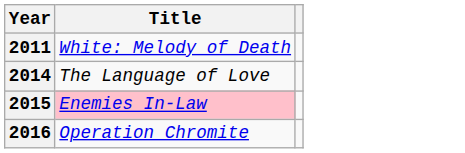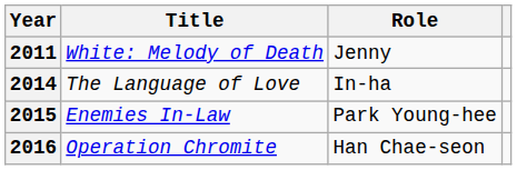 <table class="wikitable plainrowheaders sortable">
 <tr>
 <th scope="col">Year</th>
 <th scope="col">Title</th>
+<th scope="col">Role</th>
 <th scope="col" class="unsortable"></th>
 </tr>
 <tr>
 <th scope="row">2011</th>
 <td><em><a href='#'>White: Melody of Death</a></em></td>
+<td>Jenny</td>
 <td style="text-align:center"></td>
 </tr>
 <tr>
 <th scope="row">2014</th>
 <td><em>The Language of Love</em></td>
+<td>In-ha</td>
 <td style="text-align:center"></td>
 </tr>
 <tr>
 <th scope="row">2015</th>
-<td style="background: pink;"><em><a href='#'>Enemies In-Law</a></em></td>
+<td><em><a href='#'>Enemies In-Law</a></em></td>
+<td>Park Young-hee</td>
 <td style="text-align:center"></td>
 </tr>
 <tr>
 <th scope="row">2016</th>
 <td><em><a href='#'>Operation Chromite</a></em></td>
+<td>Han Chae-seon</td>
 <td style="text-align:center"></td>
 </tr>
 </table>
